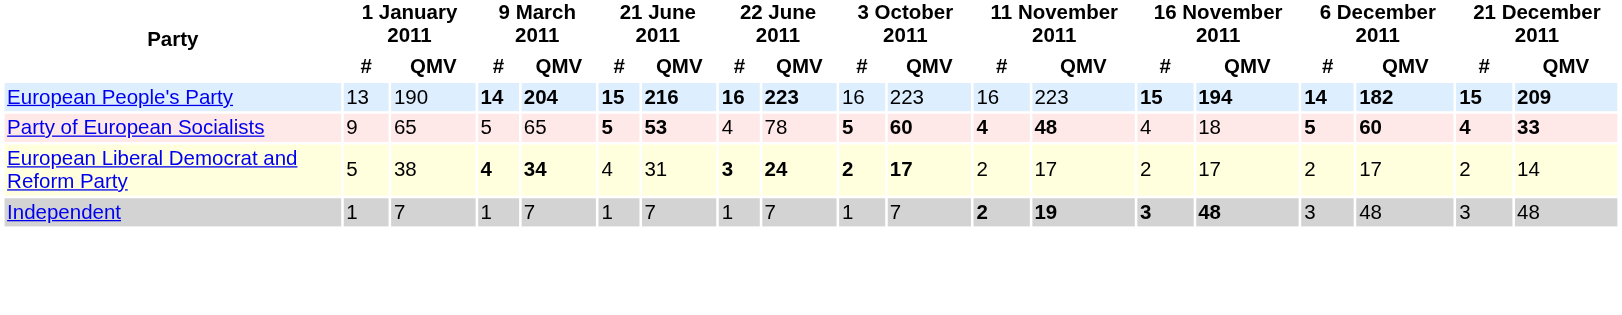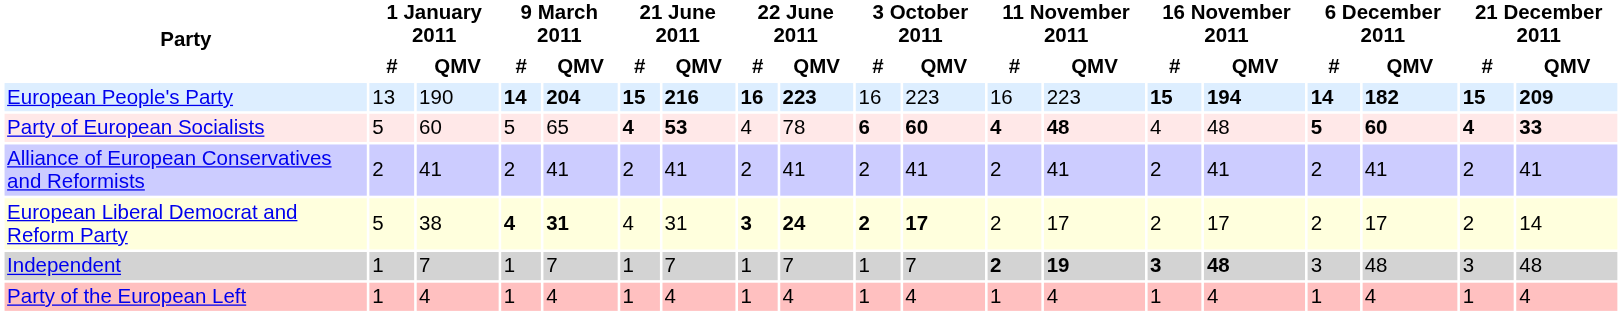 <table border=0 cellpadding=2 cellspacing=2>
 <tr ----bgcolor=lightgrey>
 <th rowspan=2>Party</th>
 <th colspan=2>1 January 2011</th>
 <th colspan=2>9 March 2011</th>
 <th colspan=2>21 June 2011</th>
 <th colspan=2>22 June 2011</th>
 <th colspan=2>3 October 2011</th>
 <th colspan=2>11 November 2011</th>
 <th colspan=2>16 November 2011</th>
 <th colspan=2>6 December 2011</th>
 <th colspan=2>21 December 2011</th>
 </tr>
 <tr ----bgcolor=lightgrey>
 <th>#</th>
 <th>QMV</th>
 <th>#</th>
 <th>QMV</th>
 <th>#</th>
 <th>QMV</th>
 <th>#</th>
 <th>QMV</th>
 <th>#</th>
 <th>QMV</th>
 <th>#</th>
 <th>QMV</th>
 <th>#</th>
 <th>QMV</th>
 <th>#</th>
 <th>QMV</th>
 <th>#</th>
 <th>QMV</th>
 </tr>
 <tr ---- bgcolor=#DDEEFF>
 <td><a href='#'>European People's Party</a></td>
 <td>13</td>
 <td>190</td>
 <td><strong>14</strong></td>
 <td><strong>204</strong></td>
 <td><strong>15</strong></td>
 <td><strong>216</strong></td>
 <td><strong>16</strong></td>
 <td><strong>223</strong></td>
 <td>16</td>
 <td>223</td>
 <td>16</td>
 <td>223</td>
 <td><strong>15</strong></td>
 <td><strong>194</strong></td>
 <td><strong>14</strong></td>
 <td><strong>182</strong></td>
 <td><strong>15</strong></td>
 <td><strong>209</strong></td>
 </tr>
 <tr ---- bgcolor=#FFE8E8>
 <td><a href='#'>Party of European Socialists</a></td>
-<td>9</td>
-<td>65</td>
+<td>5</td>
+<td>60</td>
 <td>5</td>
 <td>65</td>
-<td><strong>5</strong></td>
+<td><strong>4</strong></td>
 <td><strong>53</strong></td>
 <td>4</td>
 <td>78</td>
-<td><strong>5</strong></td>
+<td><strong>6</strong></td>
 <td><strong>60</strong></td>
 <td><strong>4</strong></td>
 <td><strong>48</strong></td>
 <td>4</td>
-<td>18</td>
+<td>48</td>
 <td><strong>5</strong></td>
 <td><strong>60</strong></td>
 <td><strong>4</strong></td>
 <td><strong>33</strong></td>
+</tr>
+<tr ---- bgcolor=#CCCCFF>
+<td><a href='#'>Alliance of European Conservatives and Reformists</a></td>
+<td>2</td>
+<td>41</td>
+<td>2</td>
+<td>41</td>
+<td>2</td>
+<td>41</td>
+<td>2</td>
+<td>41</td>
+<td>2</td>
+<td>41</td>
+<td>2</td>
+<td>41</td>
+<td>2</td>
+<td>41</td>
+<td>2</td>
+<td>41</td>
+<td>2</td>
+<td>41</td>
 </tr>
 <tr ---- bgcolor=#FFFFDD>
 <td><a href='#'>European Liberal Democrat and Reform Party</a></td>
 <td>5</td>
 <td>38</td>
 <td><strong>4</strong></td>
-<td><strong>34</strong></td>
+<td><strong>31</strong></td>
 <td>4</td>
 <td>31</td>
 <td><strong>3</strong></td>
 <td><strong>24</strong></td>
 <td><strong>2</strong></td>
 <td><strong>17</strong></td>
 <td>2</td>
 <td>17</td>
 <td>2</td>
 <td>17</td>
 <td>2</td>
 <td>17</td>
 <td>2</td>
 <td>14</td>
 </tr>
 <tr ---- bgcolor=lightgrey>
 <td><a href='#'>Independent</a></td>
 <td>1</td>
 <td>7</td>
 <td>1</td>
 <td>7</td>
 <td>1</td>
 <td>7</td>
 <td>1</td>
 <td>7</td>
 <td>1</td>
 <td>7</td>
 <td><strong>2</strong></td>
 <td><strong>19</strong></td>
 <td><strong>3</strong></td>
 <td><strong>48</strong></td>
 <td>3</td>
 <td>48</td>
 <td>3</td>
 <td>48</td>
 </tr>
+<tr ---- bgcolor=#FFC0C0>
+<td><a href='#'>Party of the European Left</a></td>
+<td>1</td>
+<td>4</td>
+<td>1</td>
+<td>4</td>
+<td>1</td>
+<td>4</td>
+<td>1</td>
+<td>4</td>
+<td>1</td>
+<td>4</td>
+<td>1</td>
+<td>4</td>
+<td>1</td>
+<td>4</td>
+<td>1</td>
+<td>4</td>
+<td>1</td>
+<td>4</td>
+</tr>
 </table>
